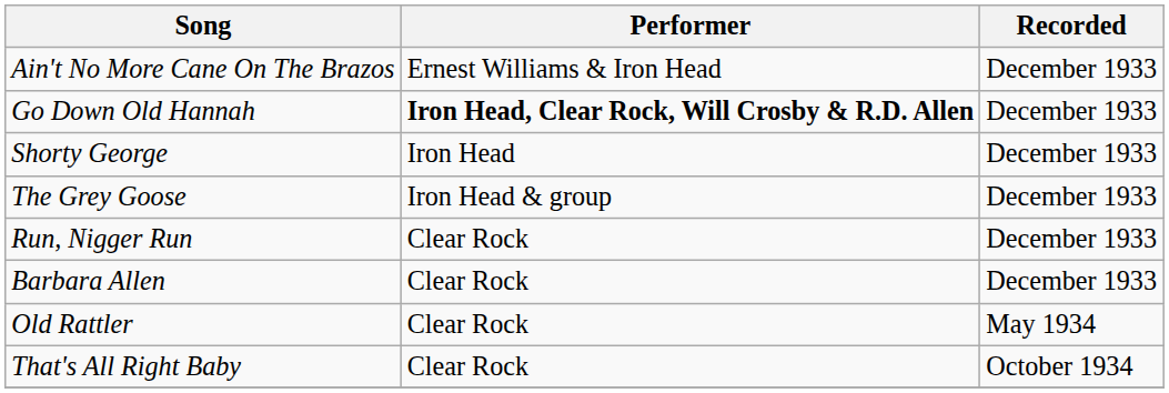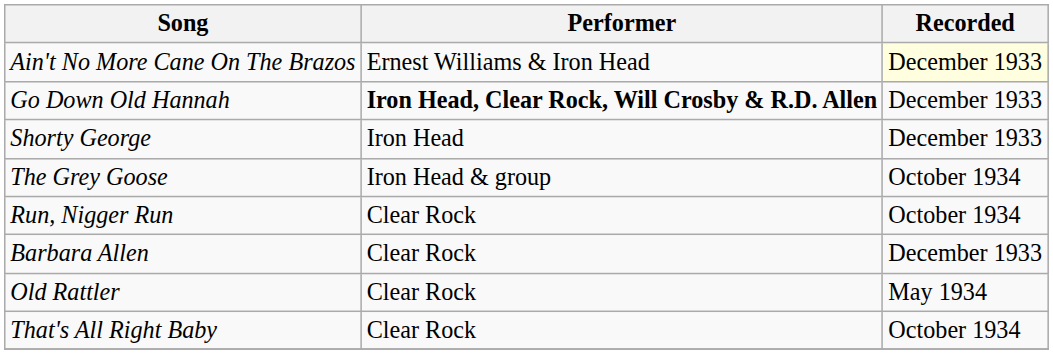 <table class="wikitable">
 <tr>
 <th>Song</th>
 <th>Performer</th>
 <th>Recorded</th>
 </tr>
 <tr>
 <td><em>Ain't No More Cane On The Brazos</em></td>
 <td>Ernest Williams & Iron Head</td>
-<td>December 1933</td>
+<td style="background: lightyellow;">December 1933</td>
 </tr>
 <tr>
 <td><em>Go Down Old Hannah</em></td>
 <td><strong>Iron Head, Clear Rock, Will Crosby & R.D. Allen</strong></td>
 <td>December 1933</td>
 </tr>
 <tr>
 <td><em>Shorty George</em></td>
 <td>Iron Head</td>
 <td>December 1933</td>
 </tr>
 <tr>
 <td><em>The Grey Goose</em></td>
 <td>Iron Head & group</td>
-<td>December 1933</td>
+<td>October 1934</td>
 </tr>
 <tr>
 <td><em>Run, Nigger Run</em></td>
 <td>Clear Rock</td>
-<td>December 1933</td>
+<td>October 1934</td>
 </tr>
 <tr>
 <td><em>Barbara Allen</em></td>
 <td>Clear Rock</td>
 <td>December 1933</td>
 </tr>
 <tr>
 <td><em>Old Rattler</em></td>
 <td>Clear Rock</td>
 <td>May 1934</td>
 </tr>
 <tr>
 <td><em>That's All Right Baby</em></td>
 <td>Clear Rock</td>
 <td>October 1934</td>
 </tr>
 <tr>
 </tr>
 </table>
